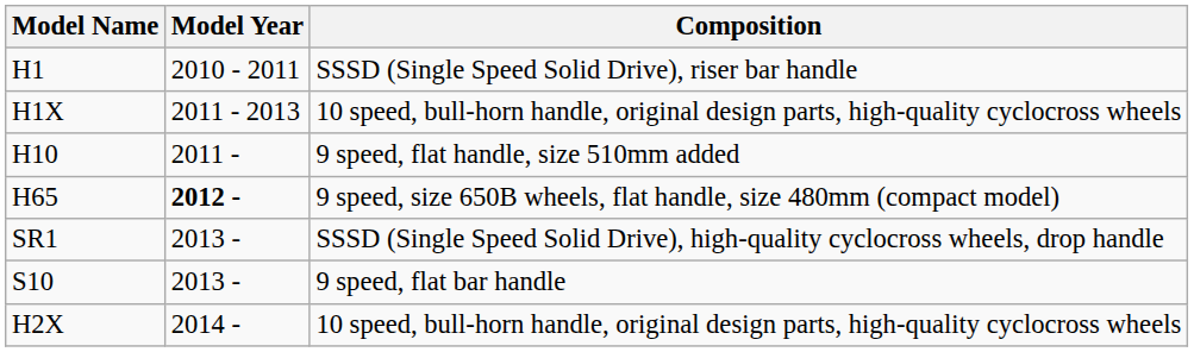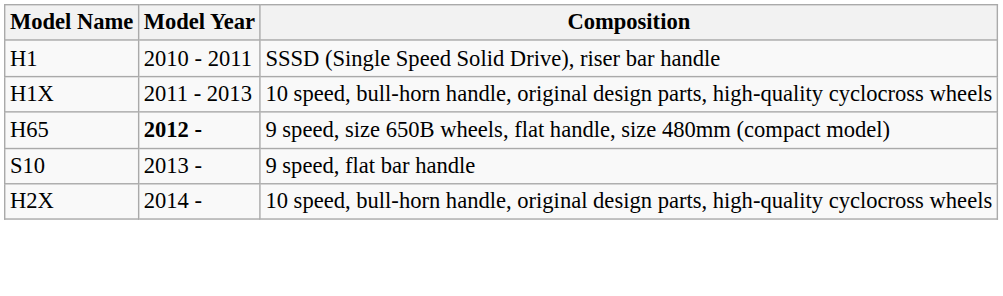 <table class="wikitable mw-collapsible">
 <tr>
 <th>Model Name</th>
 <th>Model Year</th>
 <th>Composition</th>
 </tr>
 <tr>
 <td>H1</td>
 <td>2010 - 2011</td>
 <td>SSSD (Single Speed Solid Drive), riser bar handle</td>
 </tr>
 <tr>
 <td>H1X</td>
 <td>2011 - 2013</td>
 <td>10 speed, bull-horn handle, original design parts, high-quality cyclocross wheels</td>
 </tr>
 <tr>
-<td>H10</td>
-<td>2011 -</td>
-<td>9 speed, flat handle, size 510mm added</td>
-</tr>
-<tr>
 <td>H65</td>
 <td><strong>2012 -</strong></td>
 <td>9 speed, size 650B wheels, flat handle, size 480mm (compact model)</td>
-</tr>
-<tr>
-<td>SR1</td>
-<td>2013 -</td>
-<td>SSSD (Single Speed Solid Drive), high-quality cyclocross wheels, drop handle</td>
 </tr>
 <tr>
 <td>S10</td>
 <td>2013 -</td>
 <td>9 speed, flat bar handle</td>
 </tr>
 <tr>
 <td>H2X</td>
 <td>2014 -</td>
 <td>10 speed, bull-horn handle, original design parts, high-quality cyclocross wheels</td>
 </tr>
 </table>
